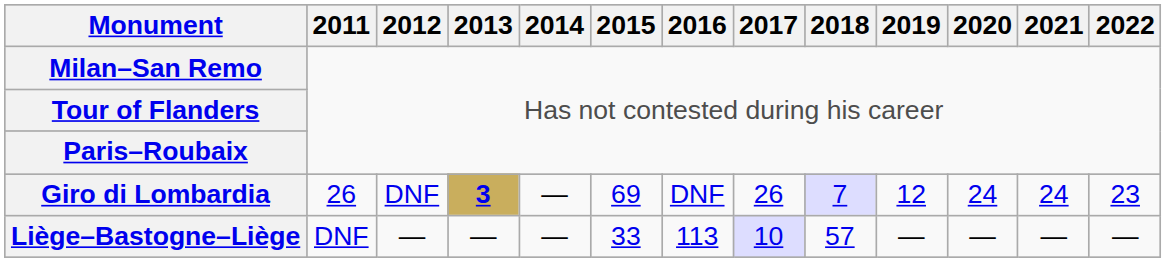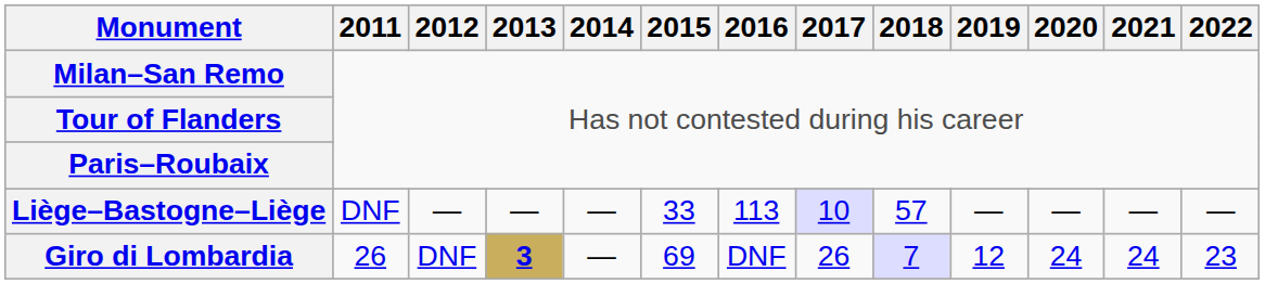 <table class="wikitable plainrowheaders">
 <tr>
 <th><a href='#'>Monument</a></th>
 <th scope="col">2011</th>
 <th scope="col">2012</th>
 <th scope="col">2013</th>
 <th scope="col">2014</th>
 <th scope="col">2015</th>
 <th scope="col">2016</th>
 <th scope="col">2017</th>
 <th scope="col">2018</th>
 <th scope="col">2019</th>
 <th scope="col">2020</th>
 <th scope="col">2021</th>
 <th scope="col">2022</th>
 </tr>
 <tr style="text-align:center;">
 <th scope="row"><a href='#'>Milan–San Remo</a></th>
 <td style="color:#4d4d4d;" colspan=12 rowspan=3>Has not contested during his career</td>
 </tr>
 <tr style="text-align:center;">
 <th scope="row"><a href='#'>Tour of Flanders</a></th>
 </tr>
 <tr style="text-align:center;">
 <th scope="row"><a href='#'>Paris–Roubaix</a></th>
 </tr>
 <tr style="text-align:center;">
+<th scope="row"><a href='#'>Liège–Bastogne–Liège</a></th>
+<td><a href='#'>DNF</a></td>
+<td>—</td>
+<td>—</td>
+<td>—</td>
+<td><a href='#'>33</a></td>
+<td><a href='#'>113</a></td>
+<td style="background:#ddf;"><a href='#'>10</a></td>
+<td><a href='#'>57</a></td>
+<td>—</td>
+<td>—</td>
+<td>—</td>
+<td>—</td>
+</tr>
+<tr style="text-align:center;">
 <th scope="row"><a href='#'>Giro di Lombardia</a></th>
 <td><a href='#'>26</a></td>
 <td><a href='#'>DNF</a></td>
 <td style="background:#C9AE5D;"><a href='#'><strong>3</strong></a></td>
 <td>—</td>
 <td><a href='#'>69</a></td>
 <td><a href='#'>DNF</a></td>
 <td><a href='#'>26</a></td>
 <td style="background:#ddf;"><a href='#'>7</a></td>
 <td><a href='#'>12</a></td>
 <td><a href='#'>24</a></td>
 <td><a href='#'>24</a></td>
 <td><a href='#'>23</a></td>
 </tr>
-<tr style="text-align:center;">
-<th scope="row"><a href='#'>Liège–Bastogne–Liège</a></th>
-<td><a href='#'>DNF</a></td>
-<td>—</td>
-<td>—</td>
-<td>—</td>
-<td><a href='#'>33</a></td>
-<td><a href='#'>113</a></td>
-<td style="background:#ddf;"><a href='#'>10</a></td>
-<td><a href='#'>57</a></td>
-<td>—</td>
-<td>—</td>
-<td>—</td>
-<td>—</td>
-</tr>
 </table>
